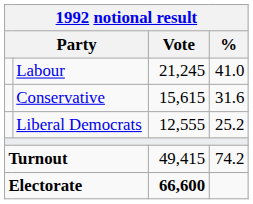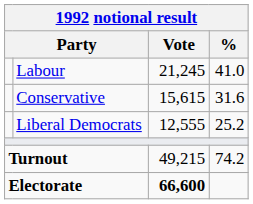 <table class="wikitable">
 <tr>
 <th colspan="4"><a href='#'>1992</a> <a href='#'>notional result</a></th>
 </tr>
 <tr>
 <th bgcolor="#DDDDFF" width="130px" colspan="2">Party</th>
 <th bgcolor="#DDDDFF" width="50px">Vote</th>
 <th bgcolor="#DDDDFF" width="30px">%</th>
 </tr>
 <tr>
 <td></td>
 <td><a href='#'>Labour</a></td>
 <td align=right>21,245</td>
 <td align=right>41.0</td>
 </tr>
 <tr>
 <td></td>
 <td><a href='#'>Conservative</a></td>
 <td align=right>15,615</td>
 <td align=right>31.6</td>
 </tr>
 <tr>
 <td></td>
 <td><a href='#'>Liberal Democrats</a></td>
 <td align=right>12,555</td>
 <td align=right>25.2</td>
 </tr>
 <tr>
 <td colspan="4" bgcolor="#EAECF0"></td>
 </tr>
 <tr>
 <td colspan="2"><strong>Turnout</strong></td>
-<td align=right>49,415</td>
+<td align=right>49,215</td>
 <td align=right>74.2</td>
 </tr>
 <tr>
 <td colspan="2"><strong>Electorate</strong></td>
 <td align=right><strong>66,600</strong></td>
 </tr>
 </table>
